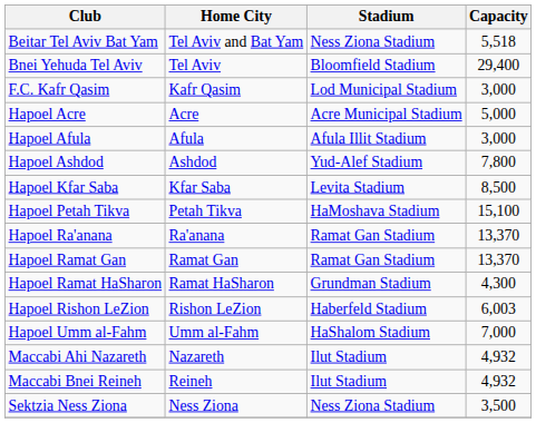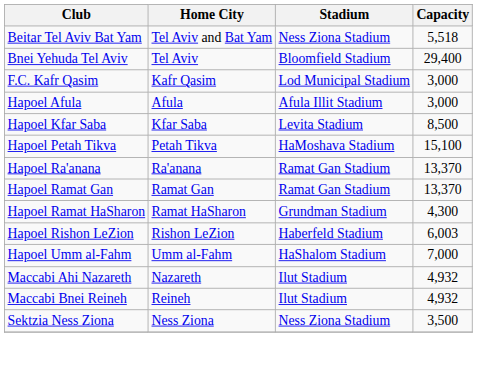 <table class="wikitable sortable">
 <tr>
 <th>Club</th>
 <th>Home City</th>
 <th>Stadium</th>
 <th>Capacity</th>
 </tr>
 <tr>
 <td><a href='#'>Beitar Tel Aviv Bat Yam</a></td>
 <td><a href='#'>Tel Aviv</a> and <a href='#'>Bat Yam</a></td>
 <td><a href='#'>Ness Ziona Stadium</a></td>
 <td align="center">5,518</td>
 </tr>
 <tr>
 <td><a href='#'>Bnei Yehuda Tel Aviv</a></td>
 <td><a href='#'>Tel Aviv</a></td>
 <td><a href='#'>Bloomfield Stadium</a></td>
 <td align="center">29,400</td>
 </tr>
 <tr>
 <td><a href='#'>F.C. Kafr Qasim</a></td>
 <td><a href='#'>Kafr Qasim</a></td>
 <td><a href='#'>Lod Municipal Stadium</a></td>
 <td align="center">3,000</td>
 </tr>
 <tr>
-<td><a href='#'>Hapoel Acre</a></td>
-<td><a href='#'>Acre</a></td>
-<td><a href='#'>Acre Municipal Stadium</a></td>
-<td align="center">5,000</td>
-</tr>
-<tr>
 <td><a href='#'>Hapoel Afula</a></td>
 <td><a href='#'>Afula</a></td>
 <td><a href='#'>Afula Illit Stadium</a></td>
 <td align="center">3,000</td>
-</tr>
-<tr>
-<td><a href='#'>Hapoel Ashdod</a></td>
-<td><a href='#'>Ashdod</a></td>
-<td><a href='#'>Yud-Alef Stadium</a></td>
-<td align="center">7,800</td>
 </tr>
 <tr>
 <td><a href='#'>Hapoel Kfar Saba</a></td>
 <td><a href='#'>Kfar Saba</a></td>
 <td><a href='#'>Levita Stadium</a></td>
 <td align="center">8,500</td>
 </tr>
 <tr>
 <td><a href='#'>Hapoel Petah Tikva</a></td>
 <td><a href='#'>Petah Tikva</a></td>
 <td><a href='#'>HaMoshava Stadium</a></td>
 <td align="center">15,100</td>
 </tr>
 <tr>
 <td><a href='#'>Hapoel Ra'anana</a></td>
 <td><a href='#'>Ra'anana</a></td>
 <td><a href='#'>Ramat Gan Stadium</a></td>
 <td align="center">13,370</td>
 </tr>
 <tr>
 <td><a href='#'>Hapoel Ramat Gan</a></td>
 <td><a href='#'>Ramat Gan</a></td>
 <td><a href='#'>Ramat Gan Stadium</a></td>
 <td align="center">13,370</td>
 </tr>
 <tr>
 <td><a href='#'>Hapoel Ramat HaSharon</a></td>
 <td><a href='#'>Ramat HaSharon</a></td>
 <td><a href='#'>Grundman Stadium</a></td>
 <td align="center">4,300</td>
 </tr>
 <tr>
 <td><a href='#'>Hapoel Rishon LeZion</a></td>
 <td><a href='#'>Rishon LeZion</a></td>
 <td><a href='#'>Haberfeld Stadium</a></td>
 <td align="center">6,003</td>
 </tr>
 <tr>
 <td><a href='#'>Hapoel Umm al-Fahm</a></td>
 <td><a href='#'>Umm al-Fahm</a></td>
 <td><a href='#'>HaShalom Stadium</a></td>
 <td align="center">7,000</td>
 </tr>
 <tr>
 <td><a href='#'>Maccabi Ahi Nazareth</a></td>
 <td><a href='#'>Nazareth</a></td>
 <td><a href='#'>Ilut Stadium</a></td>
 <td align="center">4,932</td>
 </tr>
 <tr>
 <td><a href='#'>Maccabi Bnei Reineh</a></td>
 <td><a href='#'>Reineh</a></td>
 <td><a href='#'>Ilut Stadium</a></td>
 <td align="center">4,932</td>
 </tr>
 <tr>
 <td><a href='#'>Sektzia Ness Ziona</a></td>
 <td><a href='#'>Ness Ziona</a></td>
 <td><a href='#'>Ness Ziona Stadium</a></td>
 <td align="center">3,500</td>
 </tr>
 <tr>
 </tr>
 </table>
